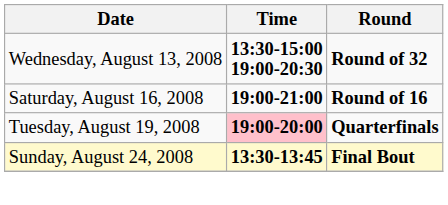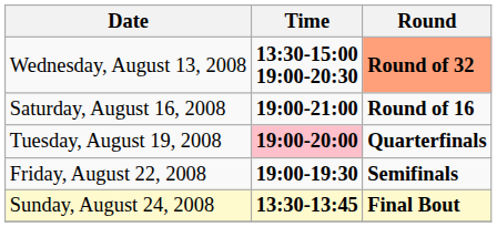 <table class="wikitable">
 <tr>
 <th>Date</th>
 <th>Time</th>
 <th>Round</th>
 </tr>
 <tr>
 <td>Wednesday, August 13, 2008</td>
 <td><strong>13:30-15:00 <br>19:00-20:30</strong></td>
-<td><strong>Round of 32</strong></td>
+<td style="background: lightsalmon;"><strong>Round of 32</strong></td>
 </tr>
 <tr>
 <td>Saturday, August 16, 2008</td>
 <td><strong>19:00-21:00</strong></td>
 <td><strong>Round of 16</strong></td>
 </tr>
 <tr>
 <td>Tuesday, August 19, 2008</td>
 <td style="background: pink;"><strong>19:00-20:00</strong></td>
 <td><strong>Quarterfinals</strong></td>
 </tr>
 <tr>
+<td>Friday, August 22, 2008</td>
+<td><strong>19:00-19:30</strong></td>
+<td><strong>Semifinals</strong></td>
+</tr>
+<tr>
 <td style=background:lemonchiffon>Sunday, August 24, 2008</td>
 <td style=background:lemonchiffon><strong>13:30-13:45</strong></td>
 <td style=background:lemonchiffon><strong>Final Bout</strong></td>
 </tr>
 <tr>
 </tr>
 </table>
